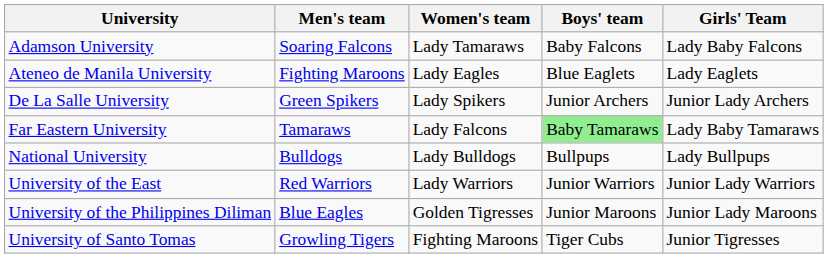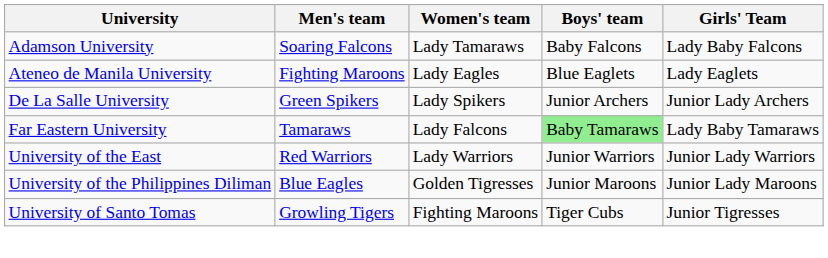 <table class=wikitable>
 <tr>
 <th>University</th>
 <th>Men's team</th>
 <th>Women's team</th>
 <th>Boys' team</th>
 <th>Girls' Team</th>
 </tr>
 <tr>
 <td><a href='#'>Adamson University</a></td>
 <td><a href='#'>Soaring Falcons</a></td>
 <td>Lady Tamaraws</td>
 <td>Baby Falcons</td>
 <td>Lady Baby Falcons</td>
 </tr>
 <tr>
 <td><a href='#'>Ateneo de Manila University</a></td>
 <td><a href='#'>Fighting Maroons</a></td>
 <td>Lady Eagles</td>
 <td>Blue Eaglets</td>
 <td>Lady Eaglets</td>
 </tr>
 <tr>
 <td><a href='#'>De La Salle University</a></td>
 <td><a href='#'>Green Spikers</a></td>
 <td>Lady Spikers</td>
 <td>Junior Archers</td>
 <td>Junior Lady Archers</td>
 </tr>
 <tr>
 <td><a href='#'>Far Eastern University</a></td>
 <td><a href='#'>Tamaraws</a></td>
 <td>Lady Falcons</td>
 <td style="background: lightgreen;">Baby Tamaraws</td>
 <td>Lady Baby Tamaraws</td>
 </tr>
 <tr>
-<td><a href='#'>National University</a></td>
-<td><a href='#'>Bulldogs</a></td>
-<td>Lady Bulldogs</td>
-<td>Bullpups</td>
-<td>Lady Bullpups</td>
-</tr>
-<tr>
 <td><a href='#'>University of the East</a></td>
 <td><a href='#'>Red Warriors</a></td>
 <td>Lady Warriors</td>
 <td>Junior Warriors</td>
 <td>Junior Lady Warriors</td>
 </tr>
 <tr>
 <td><a href='#'>University of the Philippines Diliman</a></td>
 <td><a href='#'>Blue Eagles</a></td>
 <td>Golden Tigresses</td>
 <td>Junior Maroons</td>
 <td>Junior Lady Maroons</td>
 </tr>
 <tr>
 <td><a href='#'>University of Santo Tomas</a></td>
 <td><a href='#'>Growling Tigers</a></td>
 <td>Fighting Maroons</td>
 <td>Tiger Cubs</td>
 <td>Junior Tigresses</td>
 </tr>
 </table>
